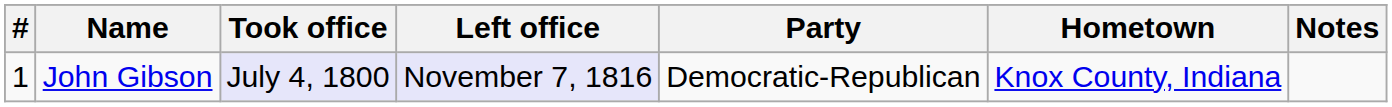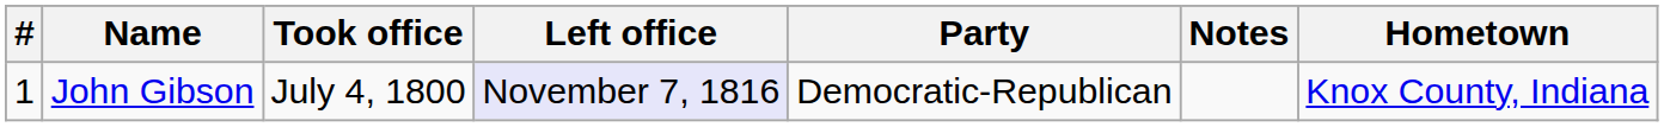 <table class="wikitable sortable">
 <tr>
 <th>#</th>
 <th>Name</th>
 <th>Took office</th>
 <th>Left office</th>
 <th>Party</th>
+<th>Notes</th>
 <th>Hometown</th>
-<th>Notes</th>
 </tr>
 <tr>
 <td>1</td>
 <td><a href='#'>John Gibson</a></td>
-<td style="background: lavender;">July 4, 1800</td>
+<td>July 4, 1800</td>
 <td style="background: lavender;">November 7, 1816</td>
 <td>Democratic-Republican</td>
+<td></td>
 <td><a href='#'>Knox County, Indiana</a></td>
-<td></td>
 </tr>
 </table>
